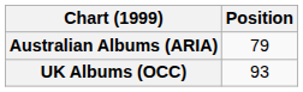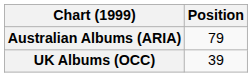 <table class="wikitable sortable plainrowheaders" style="text-align:center">
 <tr>
 <th scope="col">Chart (1999)</th>
 <th scope="col">Position</th>
 </tr>
 <tr>
 <th scope="row">Australian Albums (ARIA)</th>
 <td>79</td>
 </tr>
 <tr>
 <th scope="row">UK Albums (OCC)</th>
-<td>93</td>
+<td>39</td>
 </tr>
 </table>
